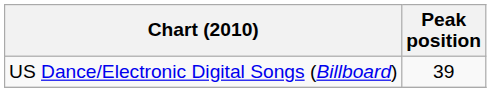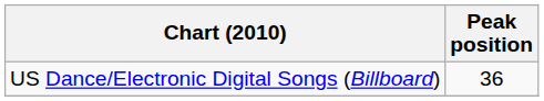 <table class="wikitable sortable">
 <tr>
 <th align="left">Chart (2010)</th>
 <th align="left">Peak<br>position</th>
 </tr>
 <tr>
 <td align="left">US <a href='#'>Dance/Electronic Digital Songs</a> (<em><a href='#'>Billboard</a></em>)</td>
-<td style="text-align:center;">39</td>
+<td style="text-align:center;">36</td>
 </tr>
 <tr>
 </tr>
 </table>
